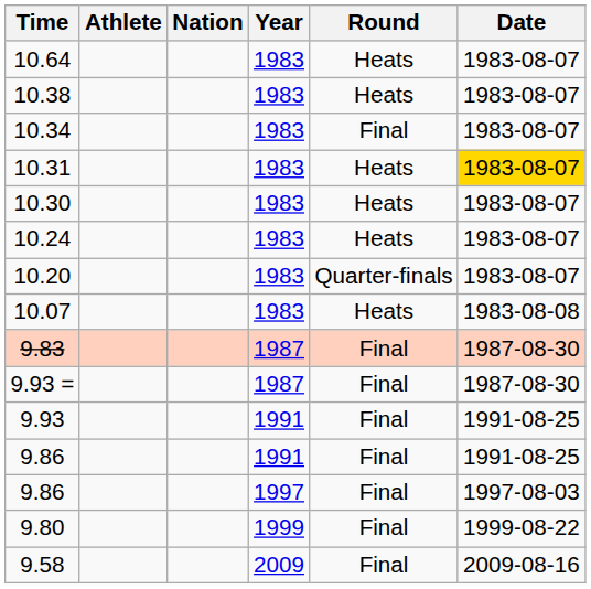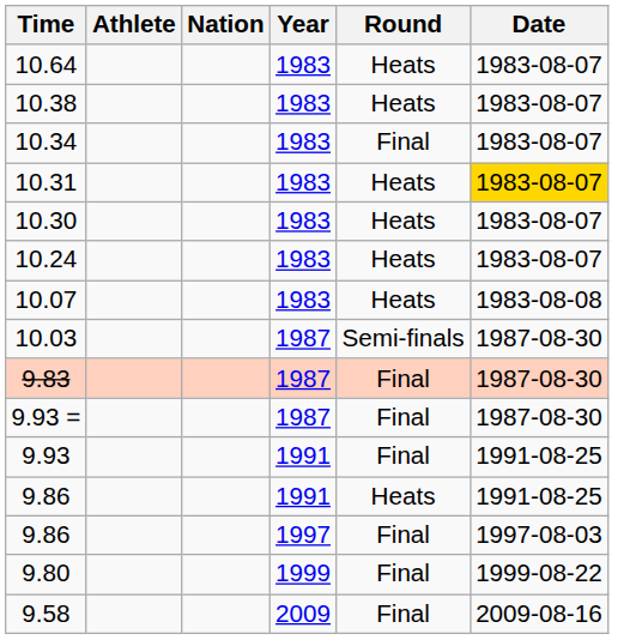 <table class="wikitable sortable" style="text-align:center">
 <tr>
 <th>Time</th>
 <th>Athlete</th>
 <th>Nation</th>
 <th>Year</th>
 <th>Round</th>
 <th>Date</th>
 </tr>
 <tr>
 <td>10.64</td>
 <td align=left></td>
 <td align=left></td>
 <td><a href='#'>1983</a></td>
 <td>Heats</td>
 <td>1983-08-07</td>
 </tr>
 <tr>
 <td>10.38</td>
 <td align=left></td>
 <td align=left></td>
 <td><a href='#'>1983</a></td>
 <td>Heats</td>
 <td>1983-08-07</td>
 </tr>
 <tr>
 <td>10.34</td>
 <td align=left></td>
 <td align=left></td>
 <td><a href='#'>1983</a></td>
 <td>Final</td>
 <td>1983-08-07</td>
 </tr>
 <tr>
 <td>10.31</td>
 <td align=left></td>
 <td align=left></td>
 <td><a href='#'>1983</a></td>
 <td>Heats</td>
 <td style="background: gold;">1983-08-07</td>
 </tr>
 <tr>
 <td>10.30</td>
 <td align=left></td>
 <td align=left></td>
 <td><a href='#'>1983</a></td>
 <td>Heats</td>
 <td>1983-08-07</td>
 </tr>
 <tr>
 <td>10.24</td>
 <td align=left></td>
 <td align=left></td>
 <td><a href='#'>1983</a></td>
 <td>Heats</td>
 <td>1983-08-07</td>
 </tr>
 <tr>
-<td>10.20</td>
-<td align=left></td>
-<td align=left></td>
-<td><a href='#'>1983</a></td>
-<td>Quarter-finals</td>
-<td>1983-08-07</td>
-</tr>
-<tr>
 <td>10.07</td>
 <td align=left></td>
 <td align=left></td>
 <td><a href='#'>1983</a></td>
 <td>Heats</td>
 <td>1983-08-08</td>
+</tr>
+<tr>
+<td>10.03</td>
+<td align=left></td>
+<td align=left></td>
+<td><a href='#'>1987</a></td>
+<td>Semi-finals</td>
+<td>1987-08-30</td>
 </tr>
 <tr style="background: #ffd0bd">
 <td><s>9.83 </s></td>
 <td align=left></td>
 <td align=left></td>
 <td><a href='#'>1987</a></td>
 <td>Final</td>
 <td>1987-08-30</td>
 </tr>
 <tr>
 <td>9.93 =</td>
 <td align=left></td>
 <td align=left></td>
 <td><a href='#'>1987</a></td>
 <td>Final</td>
 <td>1987-08-30</td>
 </tr>
 <tr>
 <td>9.93</td>
 <td align=left></td>
 <td align=left></td>
 <td><a href='#'>1991</a></td>
 <td>Final</td>
 <td>1991-08-25</td>
 </tr>
 <tr>
 <td>9.86 </td>
 <td align=left></td>
 <td align=left></td>
 <td><a href='#'>1991</a></td>
-<td>Final</td>
+<td>Heats</td>
 <td>1991-08-25</td>
 </tr>
 <tr>
 <td>9.86</td>
 <td align=left></td>
 <td align=left></td>
 <td><a href='#'>1997</a></td>
 <td>Final</td>
 <td>1997-08-03</td>
 </tr>
 <tr>
 <td>9.80</td>
 <td align=left></td>
 <td align=left></td>
 <td><a href='#'>1999</a></td>
 <td>Final</td>
 <td>1999-08-22</td>
 </tr>
 <tr>
 <td>9.58  <strong></strong></td>
 <td align=left></td>
 <td align=left></td>
 <td><a href='#'>2009</a></td>
 <td>Final</td>
 <td>2009-08-16</td>
 </tr>
 </table>
